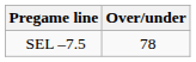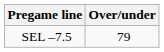 <table class="wikitable">
 <tr align="center">
 <th style=>Pregame line</th>
 <th style=>Over/under</th>
 </tr>
 <tr align="center">
 <td> SEL –7.5</td>
-<td> 78</td>
+<td> 79</td>
 </tr>
 </table>
